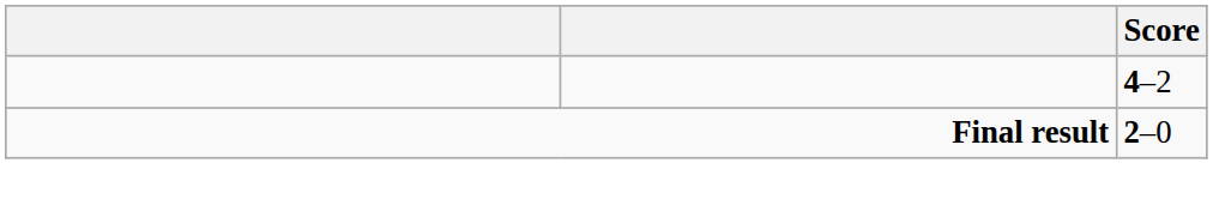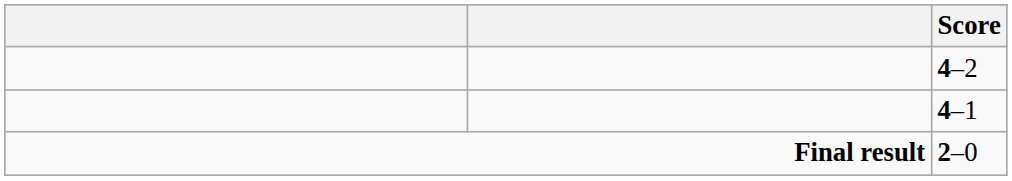 <table class="wikitable">
 <tr>
 <th width=270></th>
 <th width=270></th>
 <th>Score</th>
 </tr>
 <tr>
 <td></td>
 <td></td>
 <td><strong>4</strong>–2</td>
 </tr>
 <tr>
+<td></td>
+<td></td>
+<td><strong>4</strong>–1</td>
+</tr>
+<tr>
 <td colspan="2" align="right"><strong>Final result</strong></td>
 <td><strong>2</strong>–0</td>
 </tr>
 </table>
